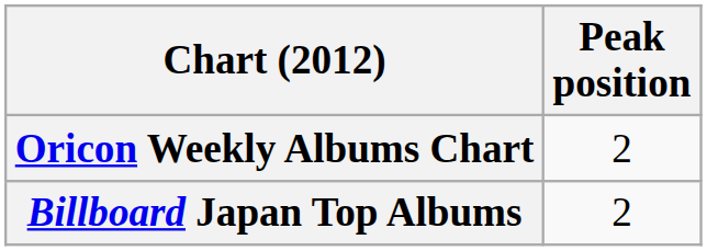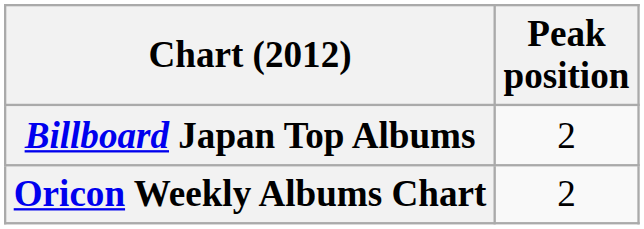 <table class="wikitable plainrowheaders sortable" style="text-align:center;" border="1">
 <tr>
 <th scope="col">Chart (2012)</th>
 <th scope="col">Peak<br>position</th>
 </tr>
 <tr>
+<th scope="row"><em><a href='#'>Billboard</a></em> Japan Top Albums</th>
+<td>2</td>
+</tr>
+<tr>
 <th scope="row"><a href='#'>Oricon</a> Weekly Albums Chart</th>
 <td>2</td>
 </tr>
-<tr>
-<th scope="row"><em><a href='#'>Billboard</a></em> Japan Top Albums</th>
-<td>2</td>
-</tr>
 </table>
